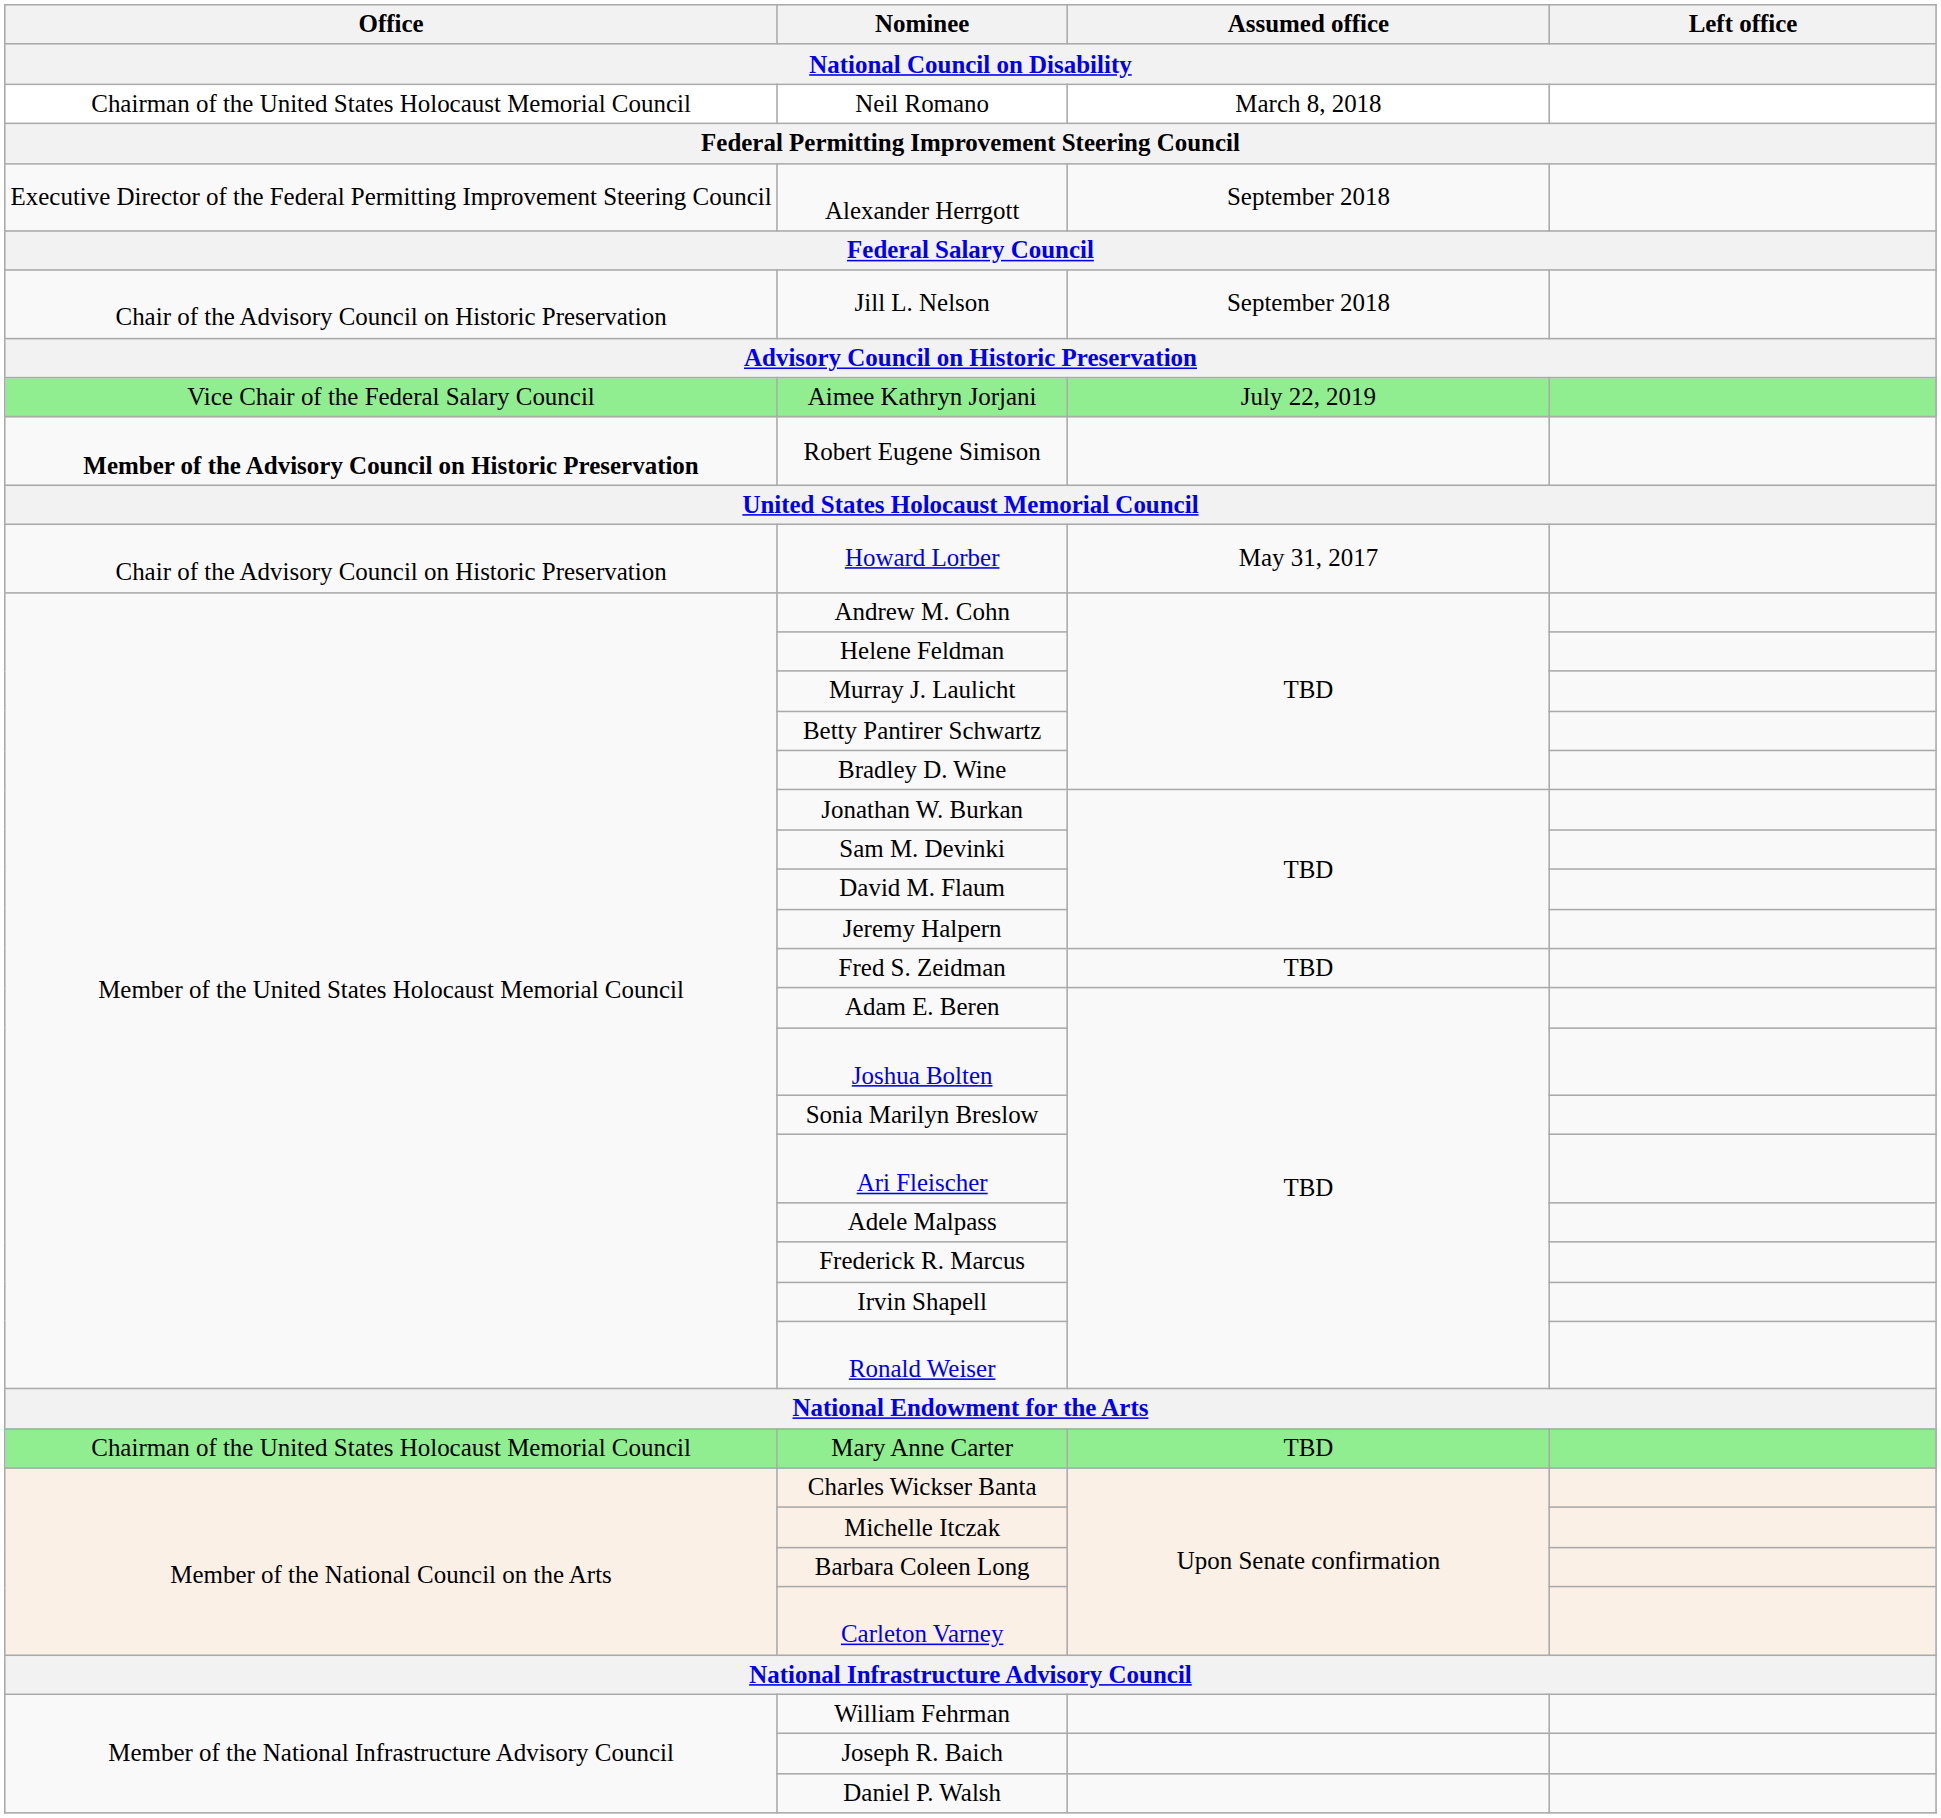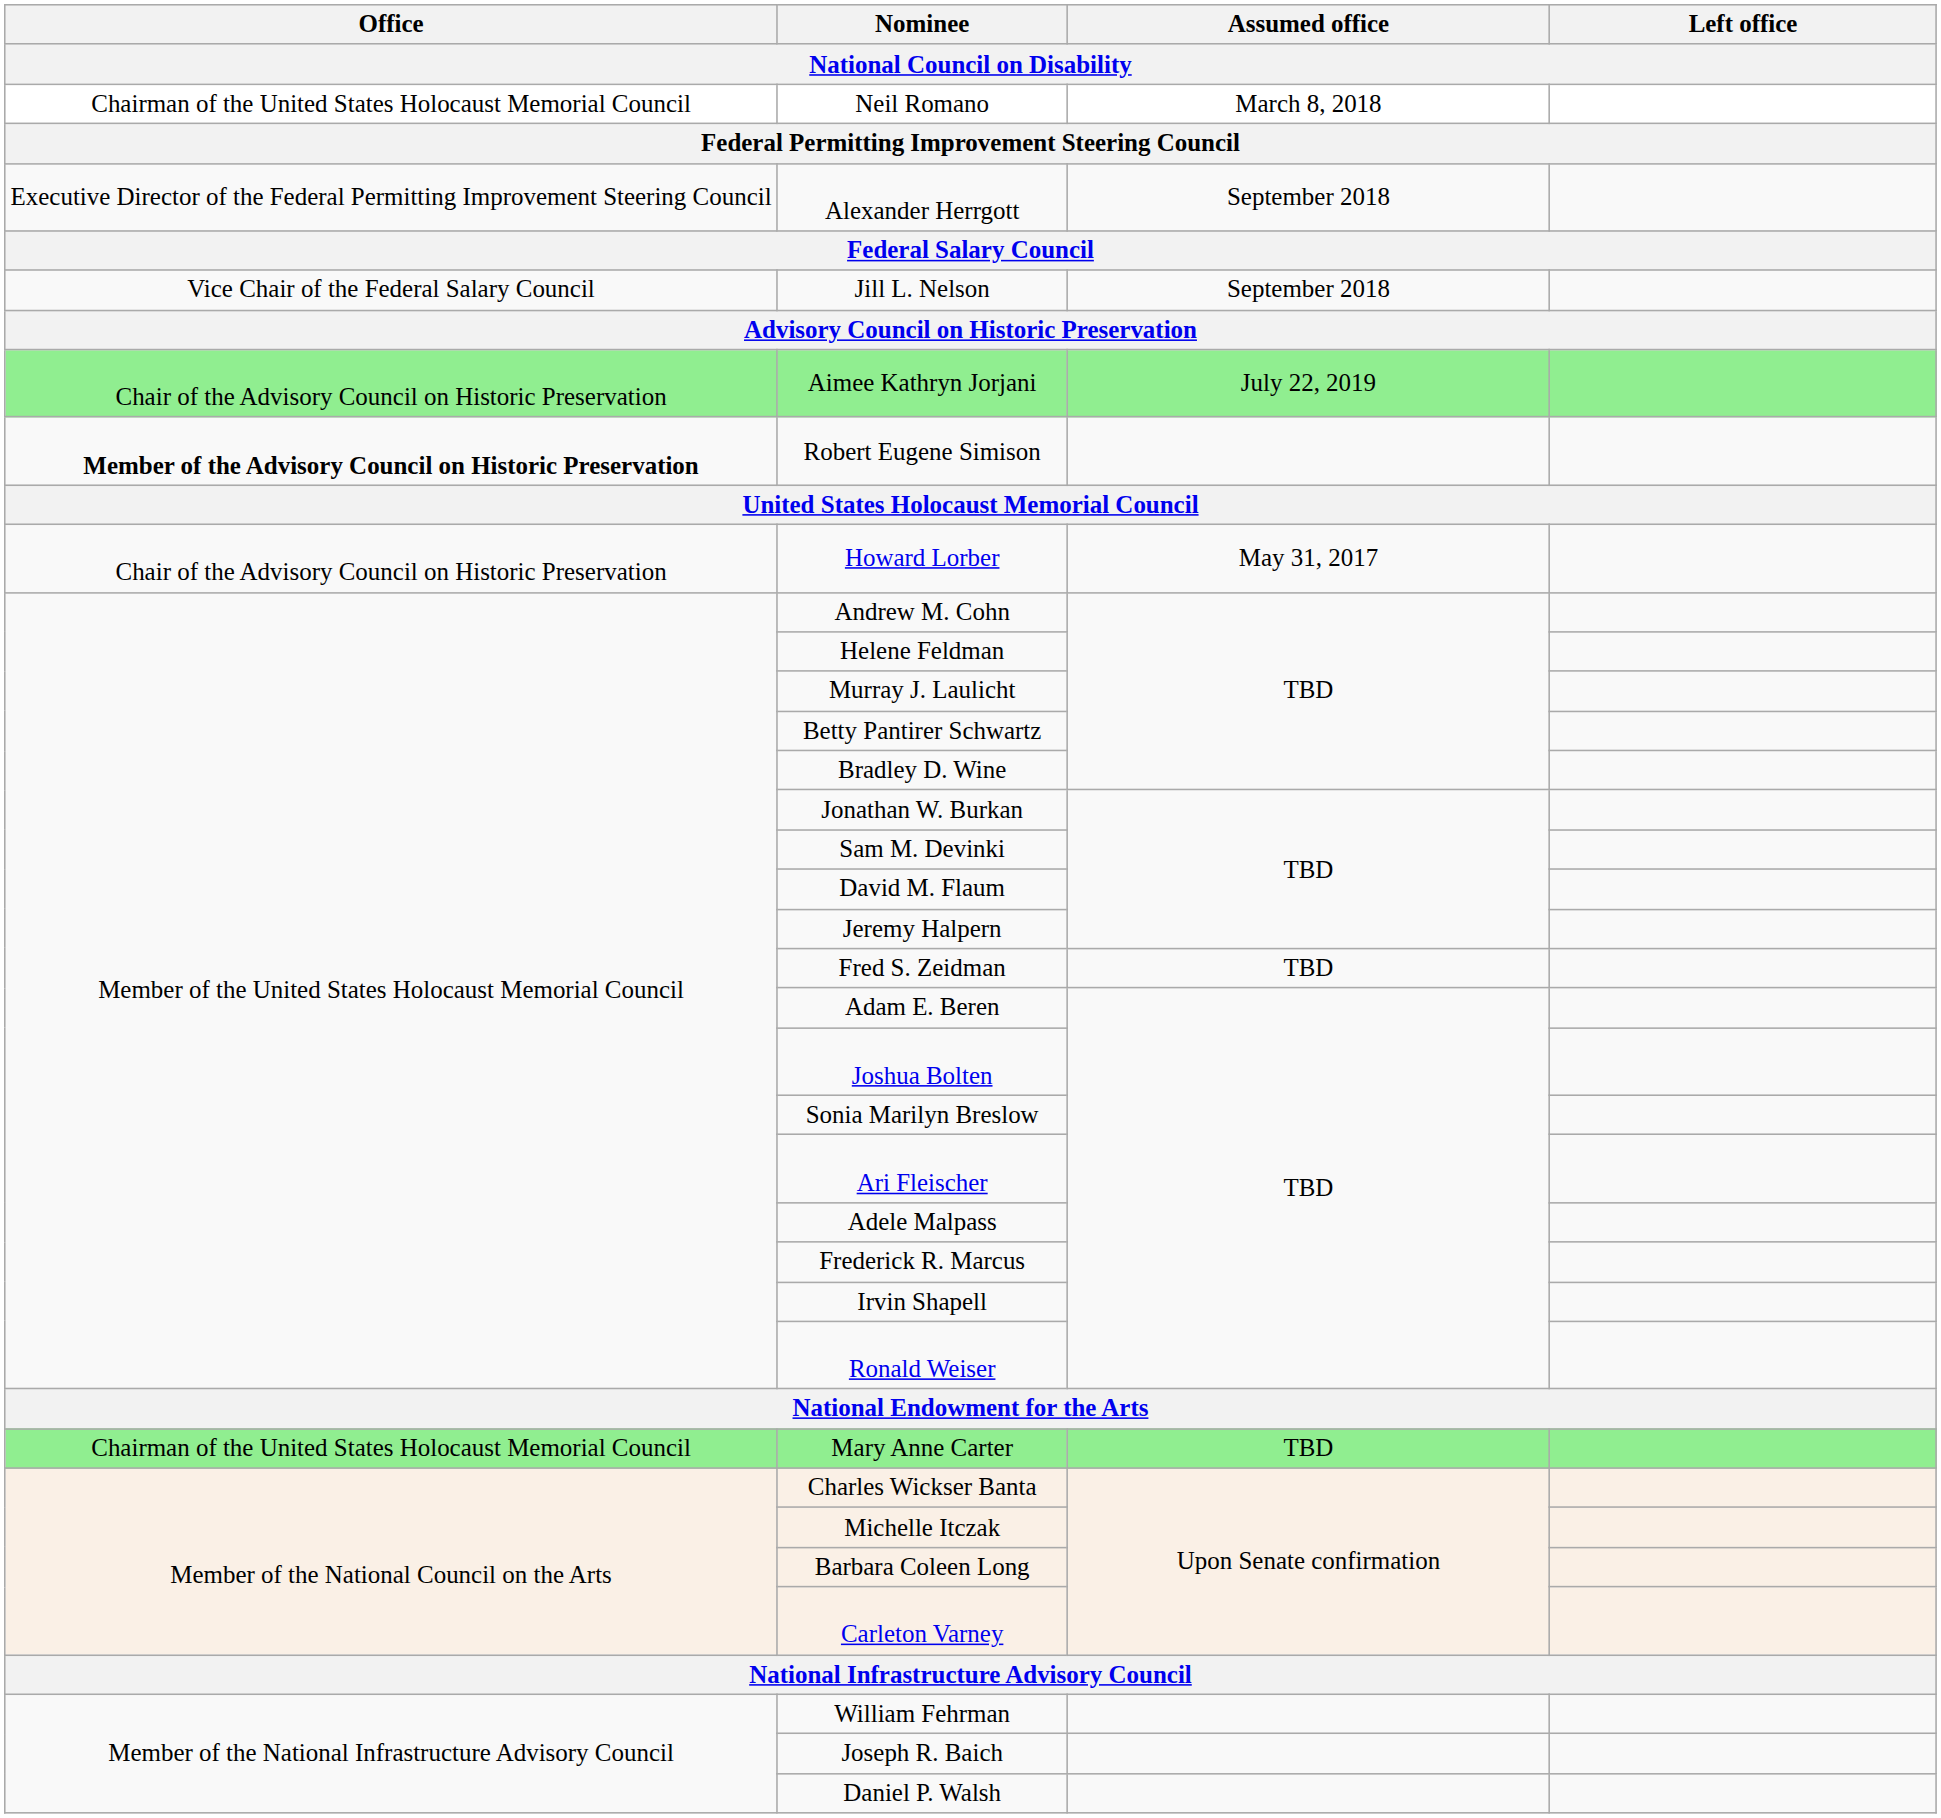 <table class="wikitable sortable" style="text-align:center">
 <tr>
 <th style="width:40%;">Office</th>
 <th style="width:15%;">Nominee</th>
 <th style="width:25%;" data-sort- type="date">Assumed office</th>
 <th style="width:20%;" data-sort- type="date">Left office</th>
 </tr>
 <tr>
 <th colspan="4"><a href='#'>National Council on Disability</a></th>
 </tr>
 <tr style="background:white;">
 <td>Chairman of the United States Holocaust Memorial Council</td>
 <td>Neil Romano</td>
 <td>March 8, 2018<br></td>
 <td></td>
 </tr>
 <tr>
 <th colspan="4">Federal Permitting Improvement Steering Council</th>
 </tr>
 <tr>
 <td>Executive Director of the Federal Permitting Improvement Steering Council</td>
 <td><br>Alexander Herrgott</td>
 <td>September 2018</td>
 <td></td>
 </tr>
 <tr>
 <th colspan="4"><a href='#'>Federal Salary Council</a></th>
 </tr>
 <tr>
-<td><br>Chair of the Advisory Council on Historic Preservation</td>
+<td>Vice Chair of the Federal Salary Council</td>
 <td>Jill L. Nelson</td>
 <td>September 2018</td>
 <td></td>
 </tr>
 <tr>
 <th colspan="4"><a href='#'>Advisory Council on Historic Preservation</a></th>
 </tr>
 <tr style="background:lightgreen;">
-<td>Vice Chair of the Federal Salary Council</td>
+<td><br>Chair of the Advisory Council on Historic Preservation</td>
 <td>Aimee Kathryn Jorjani</td>
 <td>July 22, 2019 <br></td>
 <td></td>
 </tr>
 <tr>
 <td><strong><br>Member of the Advisory Council on Historic Preservation</strong></td>
 <td>Robert Eugene Simison</td>
 <td></td>
 <td></td>
 </tr>
 <tr>
 <th colspan="4"><a href='#'>United States Holocaust Memorial Council</a></th>
 </tr>
 <tr>
 <td><br>Chair of the Advisory Council on Historic Preservation</td>
 <td><a href='#'>Howard Lorber</a></td>
 <td>May 31, 2017<br></td>
 <td></td>
 </tr>
 <tr>
 <td rowspan="18">Member of the United States Holocaust Memorial Council</td>
 <td>Andrew M. Cohn</td>
 <td rowspan="5">TBD<br></td>
 <td></td>
 </tr>
 <tr>
 <td>Helene Feldman</td>
 <td></td>
 </tr>
 <tr>
 <td>Murray J. Laulicht</td>
 <td></td>
 </tr>
 <tr>
 <td>Betty Pantirer Schwartz</td>
 <td></td>
 </tr>
 <tr>
 <td>Bradley D. Wine</td>
 <td></td>
 </tr>
 <tr>
 <td>Jonathan W. Burkan</td>
 <td rowspan="4">TBD<br></td>
 <td></td>
 </tr>
 <tr>
 <td>Sam M. Devinki</td>
 <td></td>
 </tr>
 <tr>
 <td>David M. Flaum</td>
 <td></td>
 </tr>
 <tr>
 <td>Jeremy Halpern</td>
 <td></td>
 </tr>
 <tr>
 <td>Fred S. Zeidman</td>
 <td>TBD<br></td>
 <td></td>
 </tr>
 <tr>
 <td>Adam E. Beren</td>
 <td rowspan="8">TBD<br></td>
 <td></td>
 </tr>
 <tr>
 <td><br><a href='#'>Joshua Bolten</a></td>
 <td></td>
 </tr>
 <tr>
 <td>Sonia Marilyn Breslow</td>
 <td></td>
 </tr>
 <tr>
 <td><br><a href='#'>Ari Fleischer</a></td>
 <td></td>
 </tr>
 <tr>
 <td>Adele Malpass</td>
 <td></td>
 </tr>
 <tr>
 <td>Frederick R. Marcus</td>
 <td></td>
 </tr>
 <tr>
 <td>Irvin Shapell</td>
 <td></td>
 </tr>
 <tr>
 <td><br><a href='#'>Ronald Weiser</a></td>
 <td></td>
 </tr>
 <tr>
 <th colspan="4"><a href='#'>National Endowment for the Arts</a></th>
 </tr>
 <tr style="background:lightgreen;">
 <td>Chairman of the United States Holocaust Memorial Council</td>
 <td>Mary Anne Carter</td>
 <td>TBD<br></td>
 <td></td>
 </tr>
 <tr style="background:linen;">
 <td rowspan="4"><br>Member of the National Council on the Arts</td>
 <td>Charles Wickser Banta</td>
 <td rowspan="4">Upon Senate confirmation</td>
 <td></td>
 </tr>
 <tr style="background:linen;">
 <td>Michelle Itczak</td>
 <td></td>
 </tr>
 <tr style="background:linen;">
 <td>Barbara Coleen Long</td>
 <td></td>
 </tr>
 <tr style="background:linen;">
 <td><br><a href='#'>Carleton Varney</a></td>
 <td></td>
 </tr>
 <tr>
 <th colspan="4"><a href='#'>National Infrastructure Advisory Council</a></th>
 </tr>
 <tr>
 <td rowspan="3">Member of the National Infrastructure Advisory Council</td>
 <td>William Fehrman</td>
 <td></td>
 <td></td>
 </tr>
 <tr>
 <td>Joseph R. Baich</td>
 <td></td>
 <td></td>
 </tr>
 <tr>
 <td>Daniel P. Walsh</td>
 <td></td>
 <td></td>
 </tr>
 </table>
